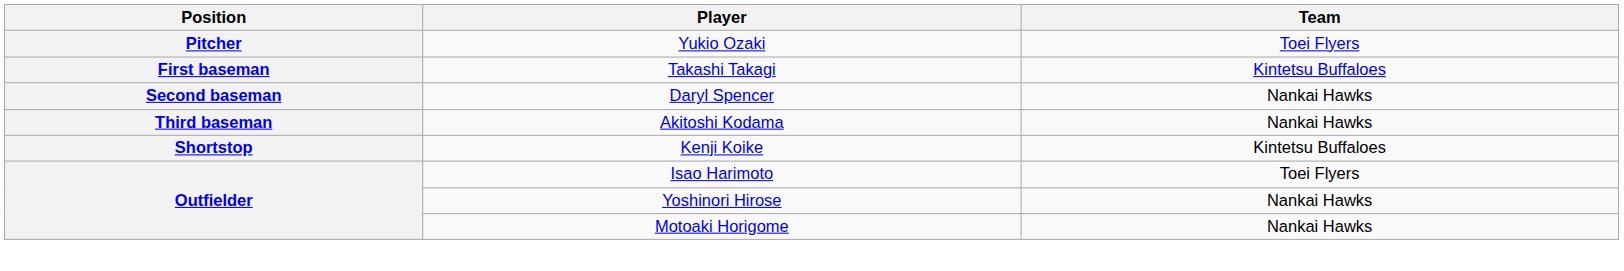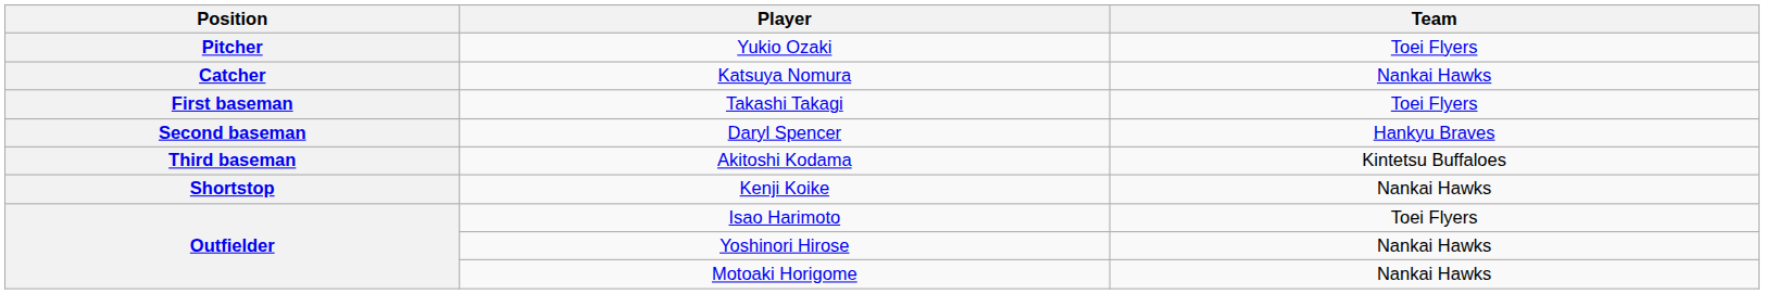 <table class="wikitable" style="text-align:center;">
 <tr>
 <th scope="col" width="7%">Position</th>
 <th scope="col" width="10%">Player</th>
 <th scope="col" width="10%">Team</th>
 </tr>
 <tr>
 <th scope="row" style="text-align:center;"><a href='#'>Pitcher</a></th>
 <td><a href='#'>Yukio Ozaki</a></td>
 <td><a href='#'>Toei Flyers</a></td>
 </tr>
 <tr>
+<th scope="row" style="text-align:center;"><a href='#'>Catcher</a></th>
+<td><a href='#'>Katsuya Nomura</a></td>
+<td><a href='#'>Nankai Hawks</a></td>
+</tr>
+<tr>
 <th scope="row" style="text-align:center;"><a href='#'>First baseman</a></th>
 <td><a href='#'>Takashi Takagi</a></td>
-<td><a href='#'>Kintetsu Buffaloes</a></td>
+<td><a href='#'>Toei Flyers</a></td>
 </tr>
 <tr>
 <th scope="row" style="text-align:center;"><a href='#'>Second baseman</a></th>
 <td><a href='#'>Daryl Spencer</a></td>
-<td>Nankai Hawks</td>
+<td><a href='#'>Hankyu Braves</a></td>
 </tr>
 <tr>
 <th scope="row" style="text-align:center;"><a href='#'>Third baseman</a></th>
 <td><a href='#'>Akitoshi Kodama</a></td>
-<td>Nankai Hawks</td>
+<td>Kintetsu Buffaloes</td>
 </tr>
 <tr>
 <th scope="row" style="text-align:center;"><a href='#'>Shortstop</a></th>
 <td><a href='#'>Kenji Koike</a></td>
-<td>Kintetsu Buffaloes</td>
+<td>Nankai Hawks</td>
 </tr>
 <tr>
 <th scope="row" style="text-align:center;" rowspan=3><a href='#'>Outfielder</a></th>
 <td><a href='#'>Isao Harimoto</a></td>
 <td>Toei Flyers</td>
 </tr>
 <tr>
 <td><a href='#'>Yoshinori Hirose</a></td>
 <td>Nankai Hawks</td>
 </tr>
 <tr>
 <td><a href='#'>Motoaki Horigome</a></td>
 <td>Nankai Hawks</td>
 </tr>
 </table>
